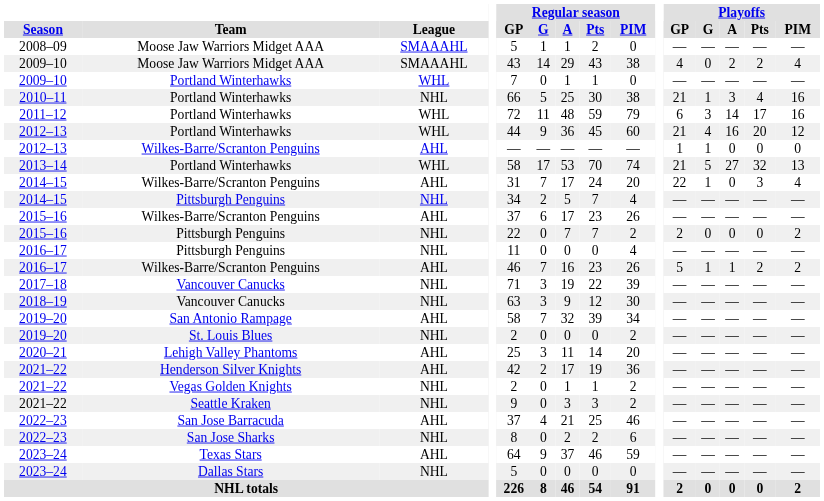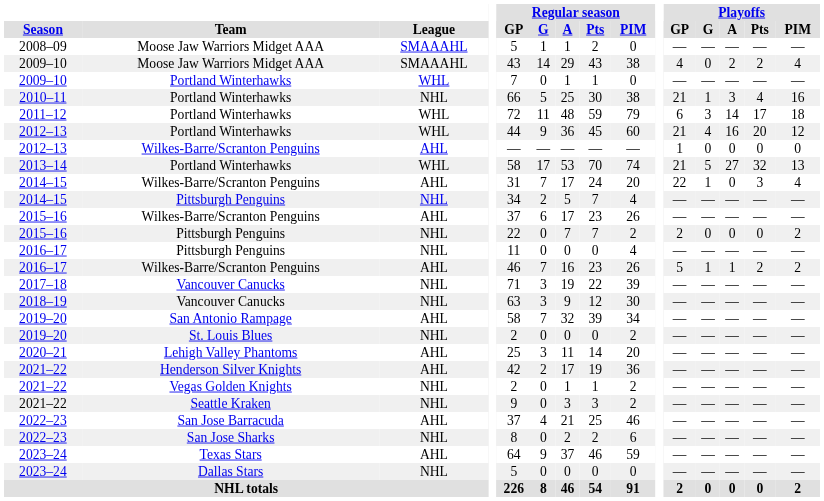 <table border="0" cellpadding="1" cellspacing="0" style="text-align:center; width:60em;">
 <tr style="background:#e0e0e0;">
 <th colspan="3"  bgcolor="#ffffff"> </th>
 <th rowspan="104" bgcolor="#ffffff"> </th>
 <th colspan="5"><a href='#'>Regular season</a></th>
 <th rowspan="104" bgcolor="#ffffff"> </th>
 <th colspan="5"><a href='#'>Playoffs</a></th>
 </tr>
 <tr style="background:#e0e0e0;">
 <th><a href='#'>Season</a></th>
 <th>Team</th>
 <th>League</th>
 <th>GP</th>
 <th><a href='#'>G</a></th>
 <th><a href='#'>A</a></th>
 <th><a href='#'>Pts</a></th>
 <th><a href='#'>PIM</a></th>
 <th>GP</th>
 <th>G</th>
 <th>A</th>
 <th>Pts</th>
 <th>PIM</th>
 </tr>
 <tr>
 <td>2008–09</td>
 <td>Moose Jaw Warriors Midget AAA</td>
 <td><a href='#'>SMAAAHL</a></td>
 <td>5</td>
 <td>1</td>
 <td>1</td>
 <td>2</td>
 <td>0</td>
 <td>—</td>
 <td>—</td>
 <td>—</td>
 <td>—</td>
 <td>—</td>
 </tr>
 <tr style="background:#f0f0f0;">
 <td>2009–10</td>
 <td>Moose Jaw Warriors Midget AAA</td>
 <td>SMAAAHL</td>
 <td>43</td>
 <td>14</td>
 <td>29</td>
 <td>43</td>
 <td>38</td>
 <td>4</td>
 <td>0</td>
 <td>2</td>
 <td>2</td>
 <td>4</td>
 </tr>
 <tr>
 <td><a href='#'>2009–10</a></td>
 <td><a href='#'>Portland Winterhawks</a></td>
 <td><a href='#'>WHL</a></td>
 <td>7</td>
 <td>0</td>
 <td>1</td>
 <td>1</td>
 <td>0</td>
 <td>—</td>
 <td>—</td>
 <td>—</td>
 <td>—</td>
 <td>—</td>
 </tr>
 <tr style="background:#f0f0f0;">
 <td><a href='#'>2010–11</a></td>
 <td>Portland Winterhawks</td>
 <td>NHL</td>
 <td>66</td>
 <td>5</td>
 <td>25</td>
 <td>30</td>
 <td>38</td>
 <td>21</td>
 <td>1</td>
 <td>3</td>
 <td>4</td>
 <td>16</td>
 </tr>
 <tr>
 <td><a href='#'>2011–12</a></td>
 <td>Portland Winterhawks</td>
 <td>WHL</td>
 <td>72</td>
 <td>11</td>
 <td>48</td>
 <td>59</td>
 <td>79</td>
 <td>6</td>
 <td>3</td>
 <td>14</td>
 <td>17</td>
-<td>16</td>
+<td>18</td>
 </tr>
 <tr style="background:#f0f0f0;">
 <td><a href='#'>2012–13</a></td>
 <td>Portland Winterhawks</td>
 <td>WHL</td>
 <td>44</td>
 <td>9</td>
 <td>36</td>
 <td>45</td>
 <td>60</td>
 <td>21</td>
 <td>4</td>
 <td>16</td>
 <td>20</td>
 <td>12</td>
 </tr>
 <tr>
 <td><a href='#'>2012–13</a></td>
 <td><a href='#'>Wilkes-Barre/Scranton Penguins</a></td>
 <td><a href='#'>AHL</a></td>
 <td>—</td>
 <td>—</td>
 <td>—</td>
 <td>—</td>
 <td>—</td>
 <td>1</td>
-<td>1</td>
+<td>0</td>
 <td>0</td>
 <td>0</td>
 <td>0</td>
 </tr>
 <tr style="background:#f0f0f0;">
 <td><a href='#'>2013–14</a></td>
 <td>Portland Winterhawks</td>
 <td>WHL</td>
 <td>58</td>
 <td>17</td>
 <td>53</td>
 <td>70</td>
 <td>74</td>
 <td>21</td>
 <td>5</td>
 <td>27</td>
 <td>32</td>
 <td>13</td>
 </tr>
 <tr>
 <td><a href='#'>2014–15</a></td>
 <td>Wilkes-Barre/Scranton Penguins</td>
 <td>AHL</td>
 <td>31</td>
 <td>7</td>
 <td>17</td>
 <td>24</td>
 <td>20</td>
 <td>22</td>
 <td>1</td>
 <td>0</td>
 <td>3</td>
 <td>4</td>
 </tr>
 <tr style="background:#f0f0f0;">
 <td><a href='#'>2014–15</a></td>
 <td><a href='#'>Pittsburgh Penguins</a></td>
 <td><a href='#'>NHL</a></td>
 <td>34</td>
 <td>2</td>
 <td>5</td>
 <td>7</td>
 <td>4</td>
 <td>—</td>
 <td>—</td>
 <td>—</td>
 <td>—</td>
 <td>—</td>
 </tr>
 <tr>
 <td><a href='#'>2015–16</a></td>
 <td>Wilkes-Barre/Scranton Penguins</td>
 <td>AHL</td>
 <td>37</td>
 <td>6</td>
 <td>17</td>
 <td>23</td>
 <td>26</td>
 <td>—</td>
 <td>—</td>
 <td>—</td>
 <td>—</td>
 <td>—</td>
 </tr>
 <tr style="background:#f0f0f0;">
 <td><a href='#'>2015–16</a></td>
 <td>Pittsburgh Penguins</td>
 <td>NHL</td>
 <td>22</td>
 <td>0</td>
 <td>7</td>
 <td>7</td>
 <td>2</td>
 <td>2</td>
 <td>0</td>
 <td>0</td>
 <td>0</td>
 <td>2</td>
 </tr>
 <tr>
 <td><a href='#'>2016–17</a></td>
 <td>Pittsburgh Penguins</td>
 <td>NHL</td>
 <td>11</td>
 <td>0</td>
 <td>0</td>
 <td>0</td>
 <td>4</td>
 <td>—</td>
 <td>—</td>
 <td>—</td>
 <td>—</td>
 <td>—</td>
 </tr>
 <tr style="background:#f0f0f0;">
 <td><a href='#'>2016–17</a></td>
 <td>Wilkes-Barre/Scranton Penguins</td>
 <td>AHL</td>
 <td>46</td>
 <td>7</td>
 <td>16</td>
 <td>23</td>
 <td>26</td>
 <td>5</td>
 <td>1</td>
 <td>1</td>
 <td>2</td>
 <td>2</td>
 </tr>
 <tr>
 <td><a href='#'>2017–18</a></td>
 <td><a href='#'>Vancouver Canucks</a></td>
 <td>NHL</td>
 <td>71</td>
 <td>3</td>
 <td>19</td>
 <td>22</td>
 <td>39</td>
 <td>—</td>
 <td>—</td>
 <td>—</td>
 <td>—</td>
 <td>—</td>
 </tr>
 <tr style="background:#f0f0f0;">
 <td><a href='#'>2018–19</a></td>
 <td>Vancouver Canucks</td>
 <td>NHL</td>
 <td>63</td>
 <td>3</td>
 <td>9</td>
 <td>12</td>
 <td>30</td>
 <td>—</td>
 <td>—</td>
 <td>—</td>
 <td>—</td>
 <td>—</td>
 </tr>
 <tr>
 <td><a href='#'>2019–20</a></td>
 <td><a href='#'>San Antonio Rampage</a></td>
 <td>AHL</td>
 <td>58</td>
 <td>7</td>
 <td>32</td>
 <td>39</td>
 <td>34</td>
 <td>—</td>
 <td>—</td>
 <td>—</td>
 <td>—</td>
 <td>—</td>
 </tr>
 <tr bgcolor="#f0f0f0">
 <td><a href='#'>2019–20</a></td>
 <td><a href='#'>St. Louis Blues</a></td>
 <td>NHL</td>
 <td>2</td>
 <td>0</td>
 <td>0</td>
 <td>0</td>
 <td>2</td>
 <td>—</td>
 <td>—</td>
 <td>—</td>
 <td>—</td>
 <td>—</td>
 </tr>
 <tr>
 <td><a href='#'>2020–21</a></td>
 <td><a href='#'>Lehigh Valley Phantoms</a></td>
 <td>AHL</td>
 <td>25</td>
 <td>3</td>
 <td>11</td>
 <td>14</td>
 <td>20</td>
 <td>—</td>
 <td>—</td>
 <td>—</td>
 <td>—</td>
 <td>—</td>
 </tr>
 <tr bgcolor="#f0f0f0">
 <td><a href='#'>2021–22</a></td>
 <td><a href='#'>Henderson Silver Knights</a></td>
 <td>AHL</td>
 <td>42</td>
 <td>2</td>
 <td>17</td>
 <td>19</td>
 <td>36</td>
 <td>—</td>
 <td>—</td>
 <td>—</td>
 <td>—</td>
 <td>—</td>
 </tr>
 <tr>
 <td><a href='#'>2021–22</a></td>
 <td><a href='#'>Vegas Golden Knights</a></td>
 <td>NHL</td>
 <td>2</td>
 <td>0</td>
 <td>1</td>
 <td>1</td>
 <td>2</td>
 <td>—</td>
 <td>—</td>
 <td>—</td>
 <td>—</td>
 <td>—</td>
 </tr>
 <tr bgcolor="#f0f0f0">
 <td>2021–22</td>
 <td><a href='#'>Seattle Kraken</a></td>
 <td>NHL</td>
 <td>9</td>
 <td>0</td>
 <td>3</td>
 <td>3</td>
 <td>2</td>
 <td>—</td>
 <td>—</td>
 <td>—</td>
 <td>—</td>
 <td>—</td>
 </tr>
 <tr>
 <td><a href='#'>2022–23</a></td>
 <td><a href='#'>San Jose Barracuda</a></td>
 <td>AHL</td>
 <td>37</td>
 <td>4</td>
 <td>21</td>
 <td>25</td>
 <td>46</td>
 <td>—</td>
 <td>—</td>
 <td>—</td>
 <td>—</td>
 <td>—</td>
 </tr>
 <tr bgcolor="#f0f0f0">
 <td><a href='#'>2022–23</a></td>
 <td><a href='#'>San Jose Sharks</a></td>
 <td>NHL</td>
 <td>8</td>
 <td>0</td>
 <td>2</td>
 <td>2</td>
 <td>6</td>
 <td>—</td>
 <td>—</td>
 <td>—</td>
 <td>—</td>
 <td>—</td>
 </tr>
 <tr>
 <td><a href='#'>2023–24</a></td>
 <td><a href='#'>Texas Stars</a></td>
 <td>AHL</td>
 <td>64</td>
 <td>9</td>
 <td>37</td>
 <td>46</td>
 <td>59</td>
 <td>—</td>
 <td>—</td>
 <td>—</td>
 <td>—</td>
 <td>—</td>
 </tr>
 <tr bgcolor="#f0f0f0">
 <td><a href='#'>2023–24</a></td>
 <td><a href='#'>Dallas Stars</a></td>
 <td>NHL</td>
 <td>5</td>
 <td>0</td>
 <td>0</td>
 <td>0</td>
 <td>0</td>
 <td>—</td>
 <td>—</td>
 <td>—</td>
 <td>—</td>
 <td>—</td>
 </tr>
 <tr ALIGN="centre" bgcolor="#e0e0e0">
 <th colspan="3">NHL totals</th>
 <th>226</th>
 <th>8</th>
 <th>46</th>
 <th>54</th>
 <th>91</th>
 <th>2</th>
 <th>0</th>
 <th>0</th>
 <th>0</th>
 <th>2</th>
 </tr>
 </table>
